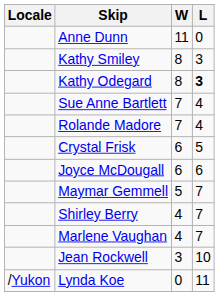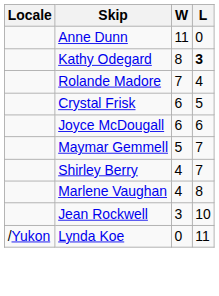 <table class="wikitable" border="1">
 <tr>
 <th>Locale</th>
 <th>Skip</th>
 <th>W</th>
 <th>L</th>
 </tr>
 <tr>
 <td></td>
 <td><a href='#'>Anne Dunn</a></td>
 <td>11</td>
 <td>0</td>
 </tr>
 <tr>
 <td></td>
-<td><a href='#'>Kathy Smiley</a></td>
-<td>8</td>
-<td>3</td>
-</tr>
-<tr>
-<td></td>
 <td><a href='#'>Kathy Odegard</a></td>
 <td>8</td>
 <td><strong>3</strong></td>
-</tr>
-<tr>
-<td></td>
-<td><a href='#'>Sue Anne Bartlett</a></td>
-<td>7</td>
-<td>4</td>
 </tr>
 <tr>
 <td></td>
 <td><a href='#'>Rolande Madore</a></td>
 <td>7</td>
 <td>4</td>
 </tr>
 <tr>
 <td></td>
 <td><a href='#'>Crystal Frisk</a></td>
 <td>6</td>
 <td>5</td>
 </tr>
 <tr>
 <td></td>
 <td><a href='#'>Joyce McDougall</a></td>
 <td>6</td>
 <td>6</td>
 </tr>
 <tr>
 <td></td>
 <td><a href='#'>Maymar Gemmell</a></td>
 <td>5</td>
 <td>7</td>
 </tr>
 <tr>
 <td></td>
 <td><a href='#'>Shirley Berry</a></td>
 <td>4</td>
 <td>7</td>
 </tr>
 <tr>
 <td></td>
 <td><a href='#'>Marlene Vaughan</a></td>
 <td>4</td>
-<td>7</td>
+<td>8</td>
 </tr>
 <tr>
 <td></td>
 <td><a href='#'>Jean Rockwell</a></td>
 <td>3</td>
 <td>10</td>
 </tr>
 <tr>
 <td>/<a href='#'>Yukon</a></td>
 <td><a href='#'>Lynda Koe</a></td>
 <td>0</td>
 <td>11</td>
 </tr>
 </table>
